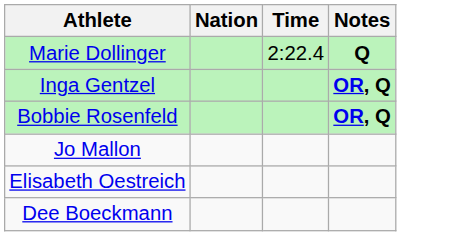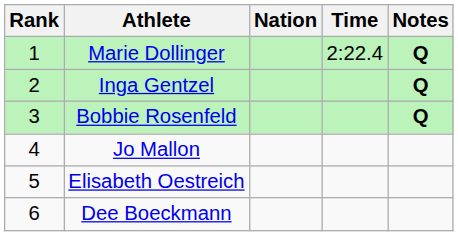 <table class="wikitable sortable" style="text-align:center">
 <tr>
+<th>Rank</th>
 <th>Athlete</th>
 <th>Nation</th>
 <th>Time</th>
 <th>Notes</th>
 </tr>
 <tr bgcolor=bbf3bb>
+<td>1</td>
 <td><a href='#'>Marie Dollinger</a></td>
 <td align=left></td>
 <td>2:22.4</td>
 <td><strong> Q </strong></td>
 </tr>
 <tr bgcolor=bbf3bb>
+<td>2</td>
 <td><a href='#'>Inga Gentzel</a></td>
 <td align=left></td>
 <td></td>
-<td><strong><a href='#'>OR</a>, Q</strong></td>
+<td><strong> Q </strong></td>
 </tr>
 <tr bgcolor=bbf3bb>
+<td>3</td>
 <td><a href='#'>Bobbie Rosenfeld</a></td>
 <td align=left></td>
 <td></td>
-<td><strong><a href='#'>OR</a>, Q</strong></td>
+<td><strong> Q </strong></td>
 </tr>
 <tr>
+<td>4</td>
 <td><a href='#'>Jo Mallon</a></td>
 <td align=left></td>
 <td></td>
 <td><strong> </strong></td>
 </tr>
 <tr>
+<td>5</td>
 <td><a href='#'>Elisabeth Oestreich</a></td>
 <td align=left></td>
 <td></td>
 <td><strong> </strong></td>
 </tr>
 <tr>
+<td>6</td>
 <td><a href='#'>Dee Boeckmann</a></td>
 <td align=left></td>
 <td></td>
 <td><strong> </strong></td>
 </tr>
 </table>
